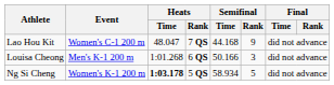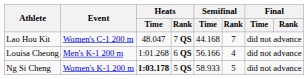 <table class=wikitable style=font-size:90%;text-align:center>
 <tr>
 <th rowspan=2>Athlete</th>
 <th rowspan=2>Event</th>
 <th colspan=2>Heats</th>
 <th colspan=2>Semifinal</th>
 <th colspan=2>Final</th>
 </tr>
 <tr style="font-size:95%">
 <th>Time</th>
 <th>Rank</th>
 <th>Time</th>
 <th>Rank</th>
 <th>Time</th>
 <th>Rank</th>
 </tr>
 <tr>
 <td align=left>Lao Hou Kit</td>
 <td align=left><a href='#'>Women's C-1 200 m</a></td>
 <td>48.047</td>
 <td>7 <strong>QS</strong></td>
 <td>44.168</td>
-<td>9</td>
+<td>7</td>
 <td colspan=2>did not advance</td>
 </tr>
 <tr>
 <td align=left>Louisa Cheong</td>
 <td align=left><a href='#'>Men's K-1 200 m</a></td>
 <td>1:01.268</td>
 <td>6 <strong>QS</strong></td>
-<td>50.166</td>
-<td>3</td>
+<td>56.166</td>
+<td>4</td>
 <td colspan=2>did not advance</td>
 </tr>
 <tr>
 <td align=left>Ng Si Cheng</td>
 <td align=left><a href='#'>Women's K-1 200 m</a></td>
 <td><strong>1:03.178</strong></td>
 <td>5 <strong>QS</strong></td>
-<td>58.934</td>
+<td>58.933</td>
 <td>5</td>
 <td colspan=2>did not advance</td>
 </tr>
 </table>
